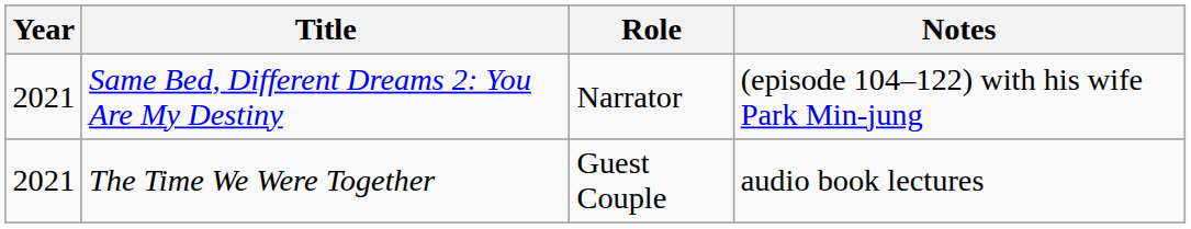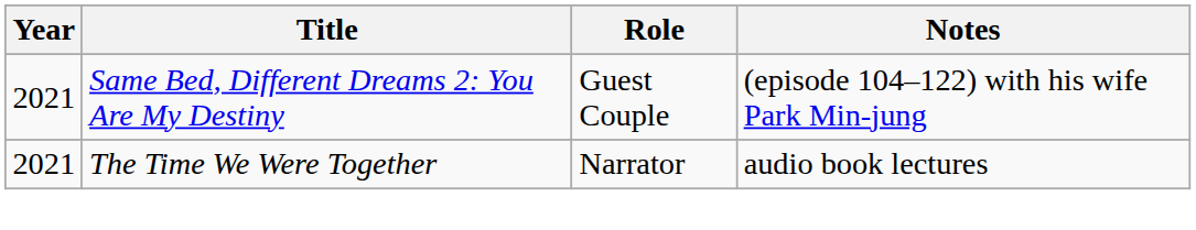 <table class="wikitable">
 <tr>
 <th>Year</th>
 <th>Title</th>
 <th>Role</th>
 <th>Notes</th>
 </tr>
 <tr>
 <td>2021</td>
 <td><em><a href='#'>Same Bed, Different Dreams 2: You Are My Destiny</a></em></td>
-<td>Narrator</td>
+<td>Guest Couple</td>
 <td>(episode 104–122) with his wife <a href='#'>Park Min-jung</a></td>
 </tr>
 <tr>
 <td>2021</td>
 <td><em>The Time We Were Together</em></td>
-<td>Guest Couple</td>
+<td>Narrator</td>
 <td>audio book lectures</td>
 </tr>
 </table>
